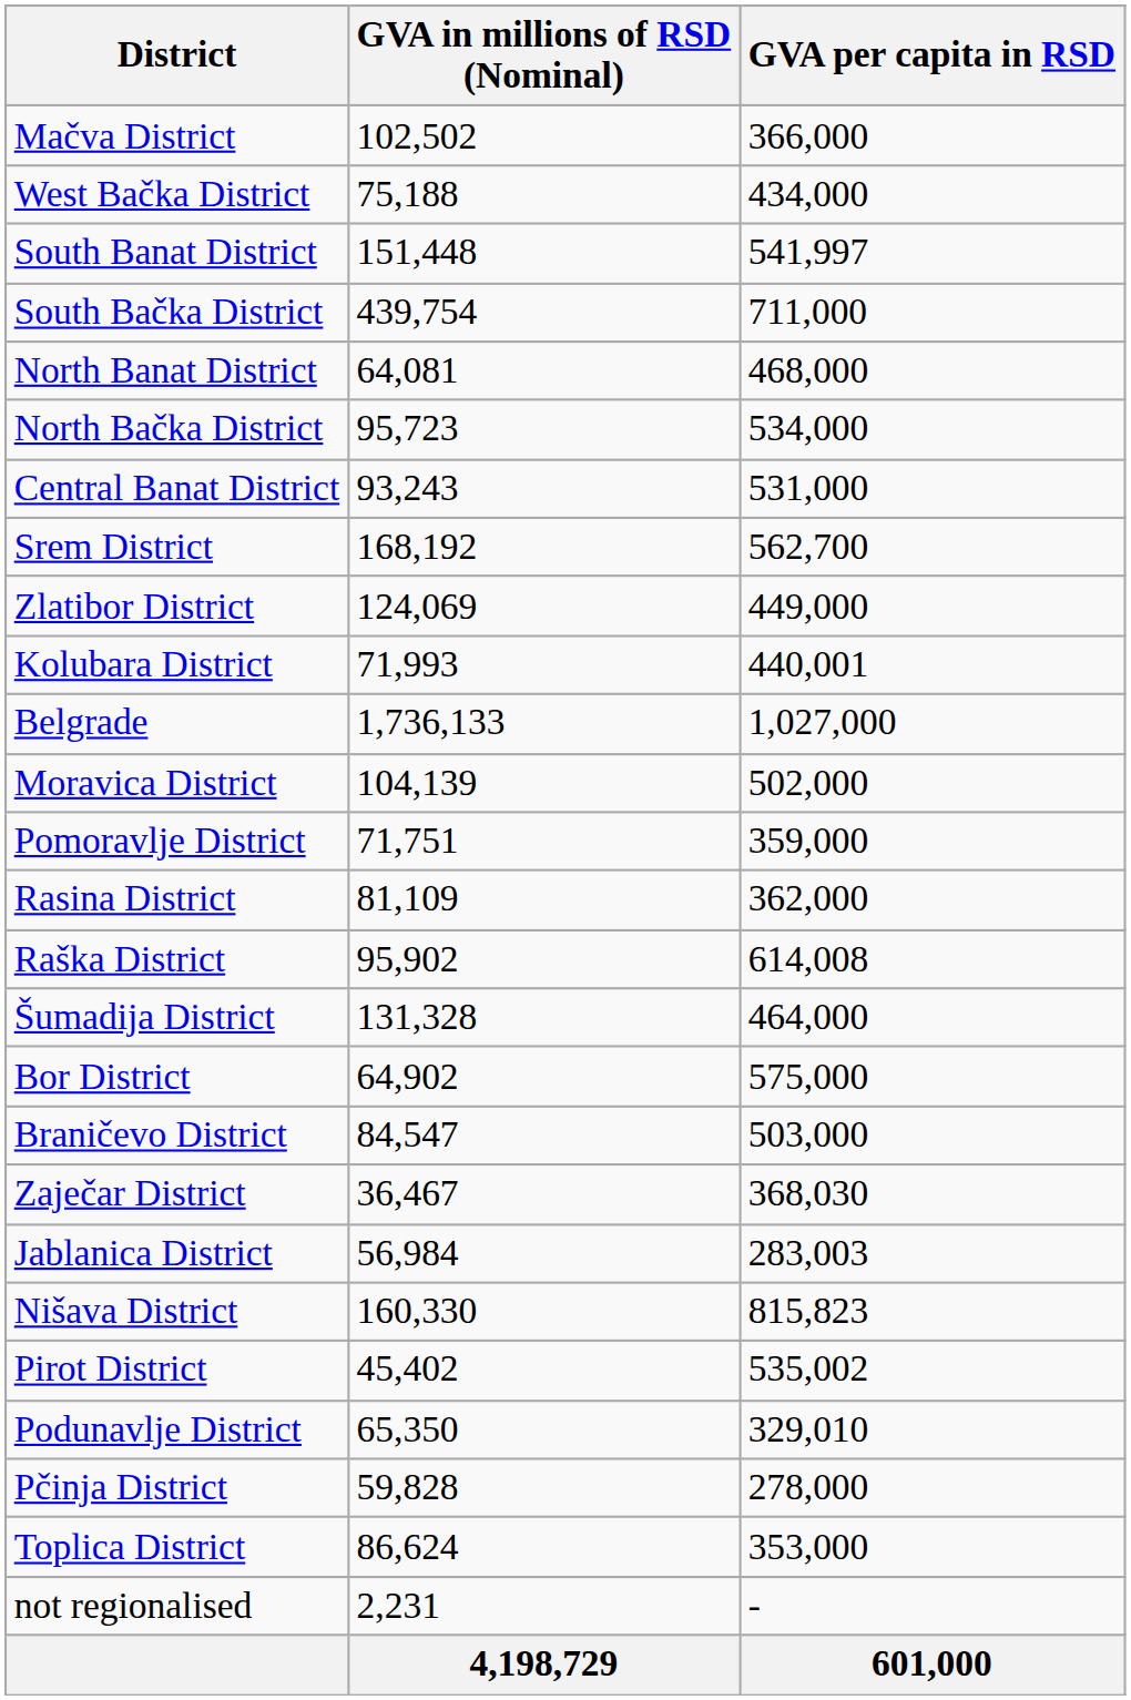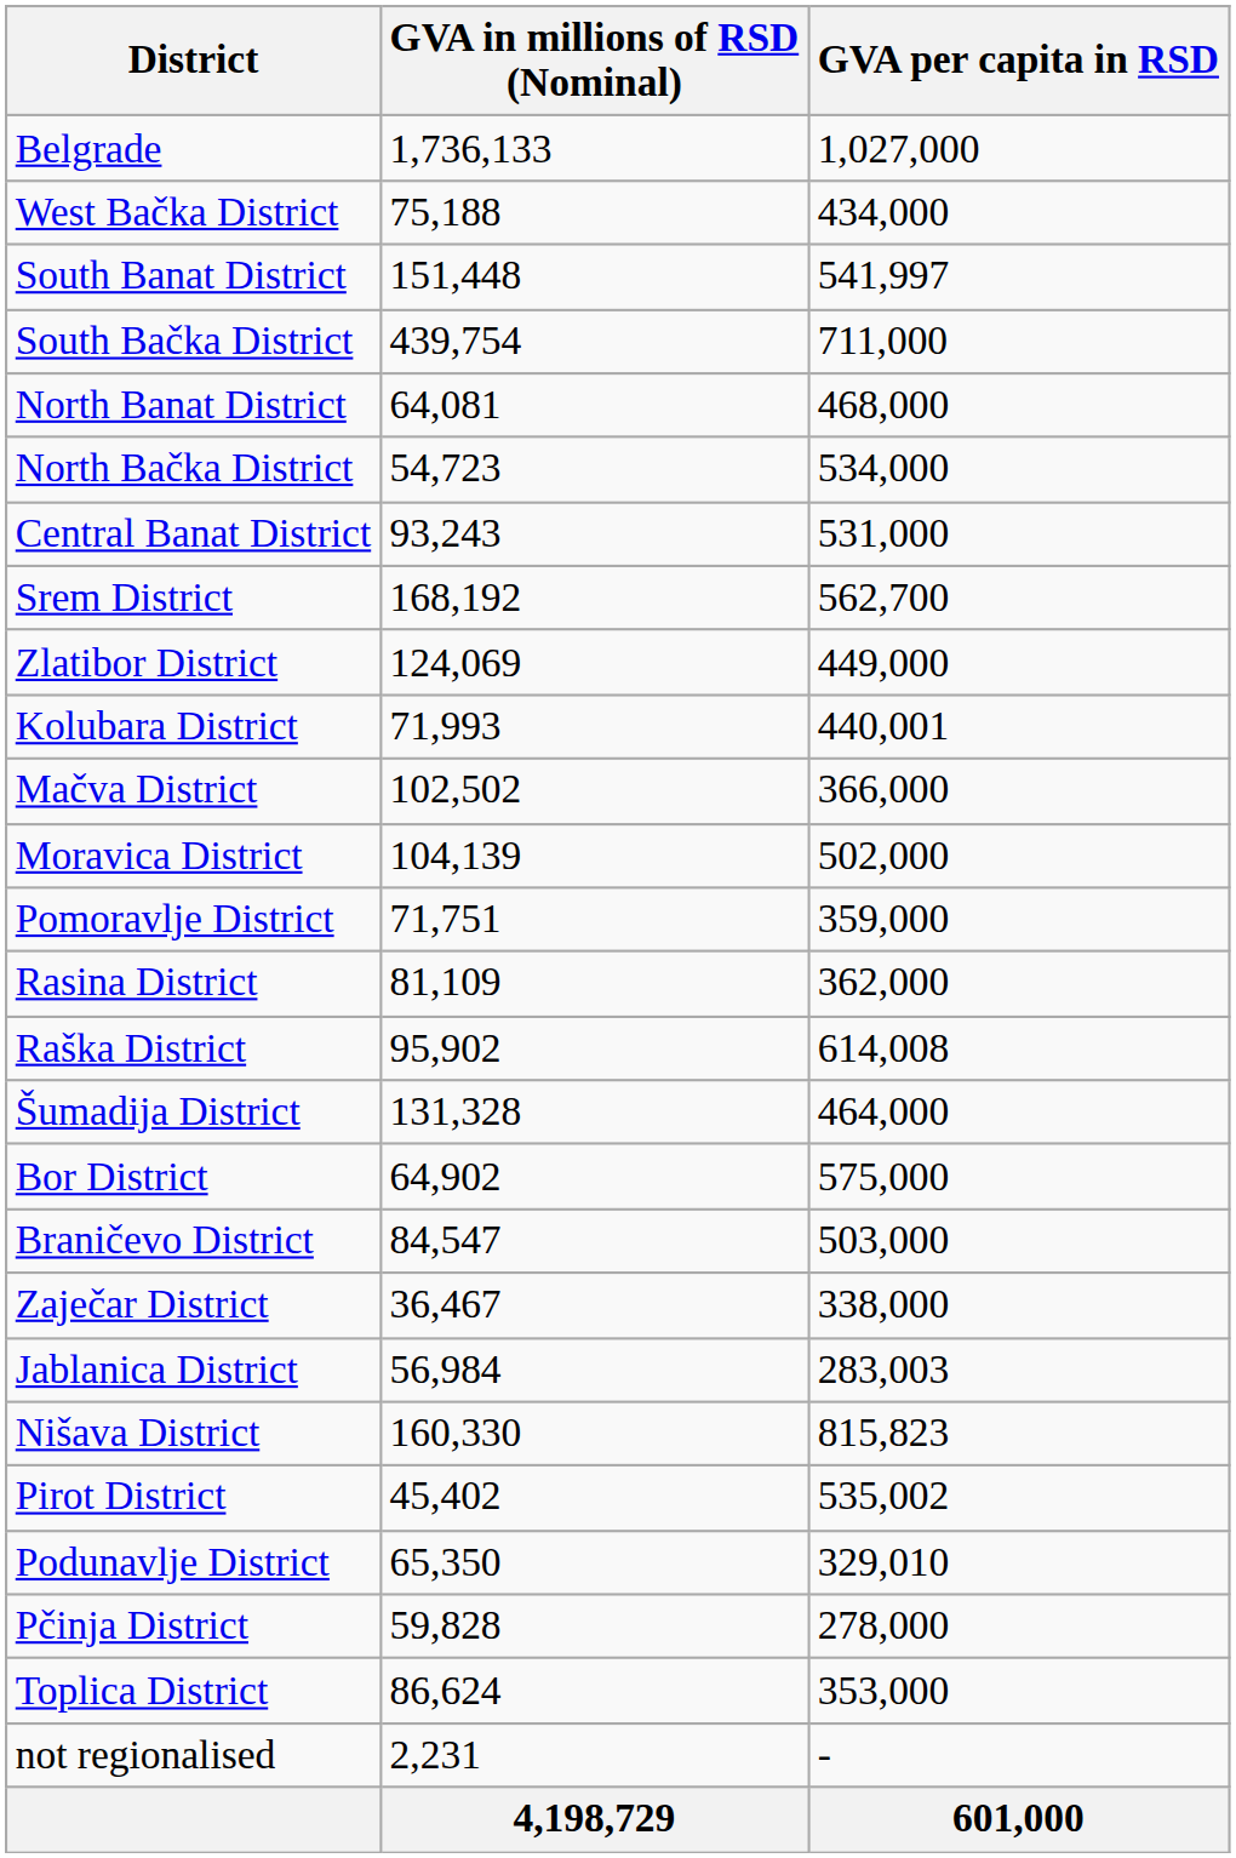 <table class="wikitable sortable">
 <tr>
 <th>District</th>
 <th>GVA in millions of <a href='#'>RSD</a><br>(Nominal)</th>
 <th>GVA per capita in <a href='#'>RSD</a></th>
 </tr>
 <tr>
-<td><a href='#'>Mačva District</a></td>
-<td>102,502</td>
-<td>366,000</td>
+<td><a href='#'>Belgrade</a></td>
+<td>1,736,133</td>
+<td>1,027,000</td>
 </tr>
 <tr>
 <td><a href='#'>West Bačka District</a></td>
 <td>75,188</td>
 <td>434,000</td>
 </tr>
 <tr>
 <td><a href='#'>South Banat District</a></td>
 <td>151,448</td>
 <td>541,997</td>
 </tr>
 <tr>
 <td><a href='#'>South Bačka District</a></td>
 <td>439,754</td>
 <td>711,000</td>
 </tr>
 <tr>
 <td><a href='#'>North Banat District</a></td>
 <td>64,081</td>
 <td>468,000</td>
 </tr>
 <tr>
 <td><a href='#'>North Bačka District</a></td>
-<td>95,723</td>
+<td>54,723</td>
 <td>534,000</td>
 </tr>
 <tr>
 <td><a href='#'>Central Banat District</a></td>
 <td>93,243</td>
 <td>531,000</td>
 </tr>
 <tr>
 <td><a href='#'>Srem District</a></td>
 <td>168,192</td>
 <td>562,700</td>
 </tr>
 <tr>
 <td><a href='#'>Zlatibor District</a></td>
 <td>124,069</td>
 <td>449,000</td>
 </tr>
 <tr>
 <td><a href='#'>Kolubara District</a></td>
 <td>71,993</td>
 <td>440,001</td>
 </tr>
 <tr>
-<td><a href='#'>Belgrade</a></td>
-<td>1,736,133</td>
-<td>1,027,000</td>
+<td><a href='#'>Mačva District</a></td>
+<td>102,502</td>
+<td>366,000</td>
 </tr>
 <tr>
 <td><a href='#'>Moravica District</a></td>
 <td>104,139</td>
 <td>502,000</td>
 </tr>
 <tr>
 <td><a href='#'>Pomoravlje District</a></td>
 <td>71,751</td>
 <td>359,000</td>
 </tr>
 <tr>
 <td><a href='#'>Rasina District</a></td>
 <td>81,109</td>
 <td>362,000</td>
 </tr>
 <tr>
 <td><a href='#'>Raška District</a></td>
 <td>95,902</td>
 <td>614,008</td>
 </tr>
 <tr>
 <td><a href='#'>Šumadija District</a></td>
 <td>131,328</td>
 <td>464,000</td>
 </tr>
 <tr>
 <td><a href='#'>Bor District</a></td>
 <td>64,902</td>
 <td>575,000</td>
 </tr>
 <tr>
 <td><a href='#'>Braničevo District</a></td>
 <td>84,547</td>
 <td>503,000</td>
 </tr>
 <tr>
 <td><a href='#'>Zaječar District</a></td>
 <td>36,467</td>
-<td>368,030</td>
+<td>338,000</td>
 </tr>
 <tr>
 <td><a href='#'>Jablanica District</a></td>
 <td>56,984</td>
 <td>283,003</td>
 </tr>
 <tr>
 <td><a href='#'>Nišava District</a></td>
 <td>160,330</td>
 <td>815,823</td>
 </tr>
 <tr>
 <td><a href='#'>Pirot District</a></td>
 <td>45,402</td>
 <td>535,002</td>
 </tr>
 <tr>
 <td><a href='#'>Podunavlje District</a></td>
 <td>65,350</td>
 <td>329,010</td>
 </tr>
 <tr>
 <td><a href='#'>Pčinja District</a></td>
 <td>59,828</td>
 <td>278,000</td>
 </tr>
 <tr>
 <td><a href='#'>Toplica District</a></td>
 <td>86,624</td>
 <td>353,000</td>
 </tr>
 <tr>
 <td>not regionalised</td>
 <td>2,231</td>
 <td>-</td>
 </tr>
 <tr>
 <th></th>
 <th>4,198,729</th>
 <th>601,000</th>
 </tr>
 </table>
